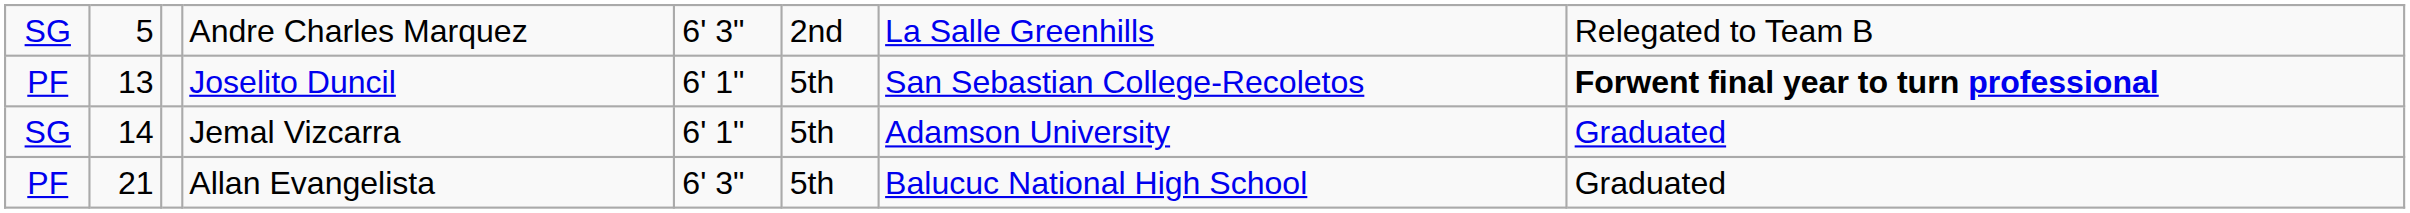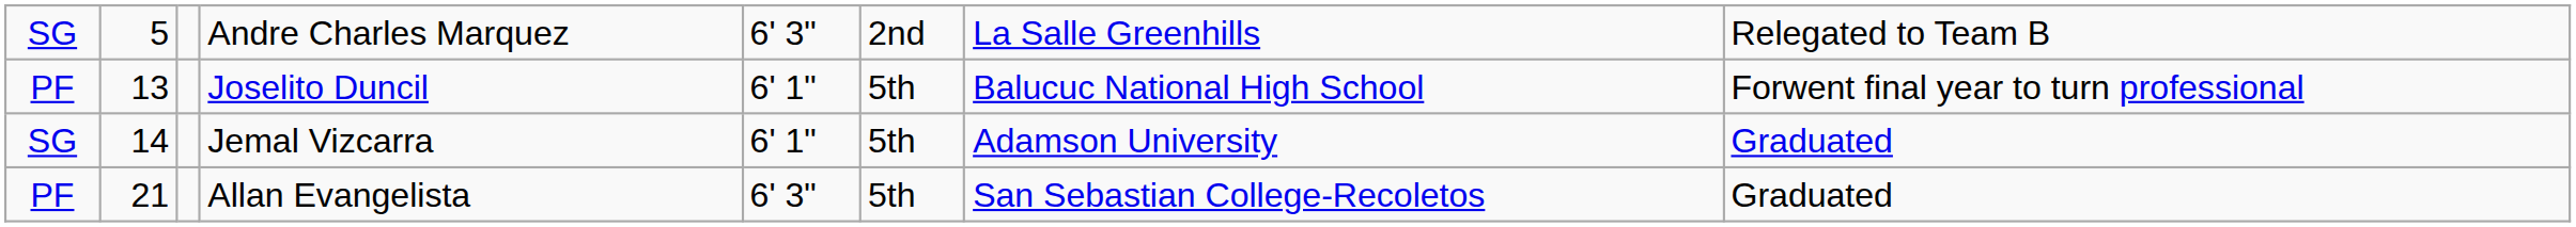 <table class=wikitable width=90% style=font-size:95%>
 <tr>
 <td align=center><a href='#'>SG</a></td>
 <td align=right>5</td>
 <td></td>
 <td>Andre Charles Marquez</td>
 <td>6' 3"</td>
 <td>2nd</td>
 <td><a href='#'>La Salle Greenhills</a></td>
 <td>Relegated to Team B</td>
 </tr>
 <tr>
 <td align=center><a href='#'>PF</a></td>
 <td align=right>13</td>
 <td></td>
 <td><a href='#'>Joselito Duncil</a></td>
 <td>6' 1"</td>
 <td>5th</td>
-<td><a href='#'>San Sebastian College-Recoletos</a></td>
-<td><strong>Forwent final year to turn <a href='#'>professional</a></strong></td>
+<td><a href='#'>Balucuc National High School</a></td>
+<td>Forwent final year to turn <a href='#'>professional</a></td>
 </tr>
 <tr>
 <td align=center><a href='#'>SG</a></td>
 <td align=right>14</td>
 <td></td>
 <td>Jemal Vizcarra</td>
 <td>6' 1"</td>
 <td>5th</td>
 <td><a href='#'>Adamson University</a></td>
 <td><a href='#'>Graduated</a></td>
 </tr>
 <tr>
 <td align=center><a href='#'>PF</a></td>
 <td align=right>21</td>
 <td></td>
 <td>Allan Evangelista</td>
 <td>6' 3"</td>
 <td>5th</td>
-<td><a href='#'>Balucuc National High School</a></td>
+<td><a href='#'>San Sebastian College-Recoletos</a></td>
 <td>Graduated</td>
 </tr>
 </table>
